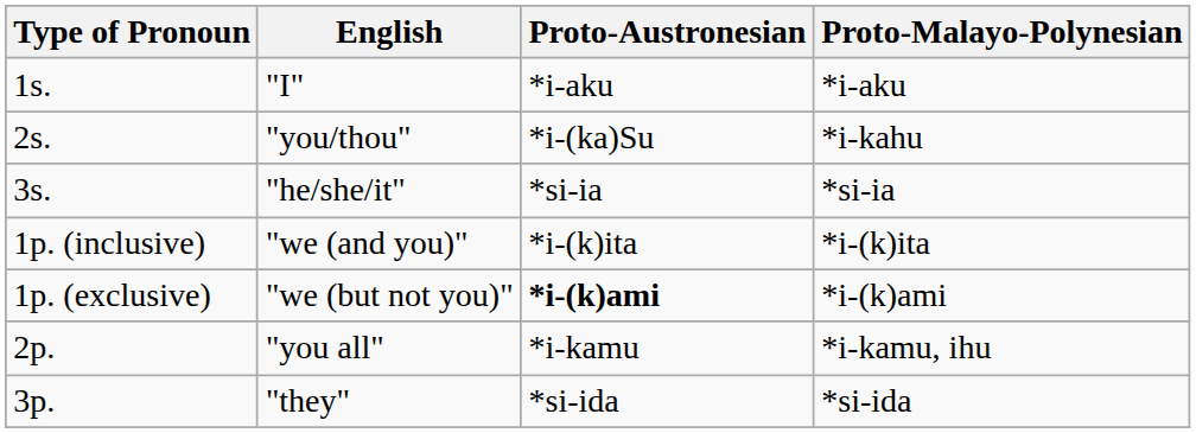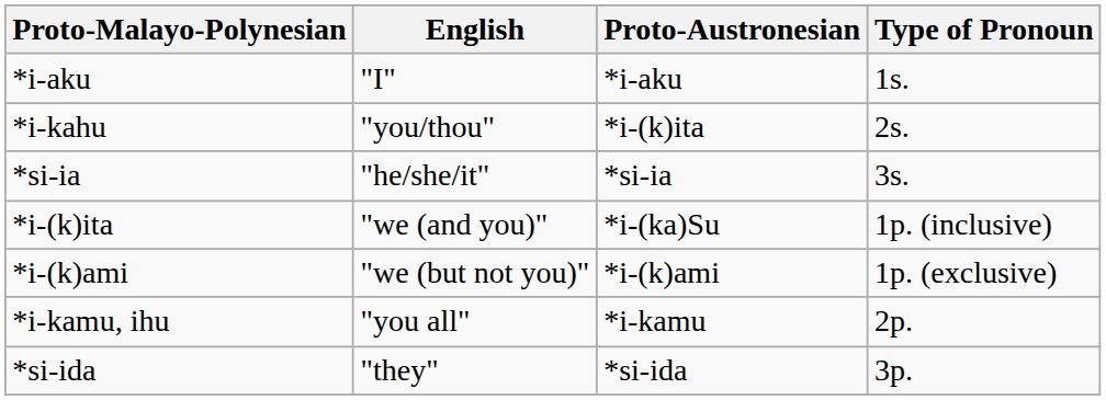 <table class="wikitable">
 <tr>
-<th c=01>Type of Pronoun</th>
+<th c=04>Proto-Malayo-Polynesian</th>
 <th c=02>English</th>
 <th c=03>Proto-Austronesian</th>
-<th c=04>Proto-Malayo-Polynesian</th>
+<th c=01>Type of Pronoun</th>
 </tr>
 <tr>
-<td c=01>1s.</td>
+<td c=04>*i-aku</td>
 <td c=02>"I"</td>
 <td c=03>*i-aku</td>
-<td c=04>*i-aku</td>
+<td c=01>1s.</td>
 </tr>
 <tr>
+<td c=04>*i-kahu</td>
+<td c=02>"you/thou"</td>
+<td c=03>*i-(k)ita</td>
 <td c=01>2s.</td>
-<td c=02>"you/thou"</td>
-<td c=03>*i-(ka)Su</td>
-<td c=04>*i-kahu</td>
 </tr>
 <tr>
-<td c=01>3s.</td>
+<td c=04>*si-ia</td>
 <td c=02>"he/she/it"</td>
 <td c=03>*si-ia</td>
-<td c=04>*si-ia</td>
+<td c=01>3s.</td>
 </tr>
 <tr>
+<td c=04>*i-(k)ita</td>
+<td c=02>"we (and you)"</td>
+<td c=03>*i-(ka)Su</td>
 <td c=01>1p. (inclusive)</td>
-<td c=02>"we (and you)"</td>
-<td c=03>*i-(k)ita</td>
-<td c=04>*i-(k)ita</td>
 </tr>
 <tr>
+<td c=04>*i-(k)ami</td>
+<td c=02>"we (but not you)"</td>
+<td c=03>*i-(k)ami</td>
 <td c=01>1p. (exclusive)</td>
-<td c=02>"we (but not you)"</td>
-<td c=03><strong>*i-(k)ami</strong></td>
-<td c=04>*i-(k)ami</td>
 </tr>
 <tr>
-<td c=01>2p.</td>
+<td c=04>*i-kamu, ihu</td>
 <td c=02>"you all"</td>
 <td c=03>*i-kamu</td>
-<td c=04>*i-kamu, ihu</td>
+<td c=01>2p.</td>
 </tr>
 <tr>
-<td c=01>3p.</td>
+<td c=04>*si-ida</td>
 <td c=02>"they"</td>
 <td c=03>*si-ida</td>
-<td c=04>*si-ida</td>
+<td c=01>3p.</td>
 </tr>
 </table>
